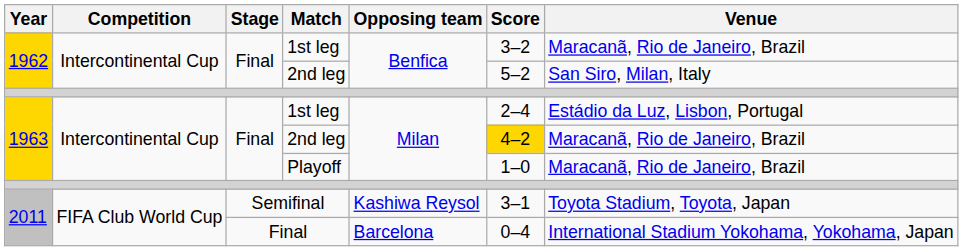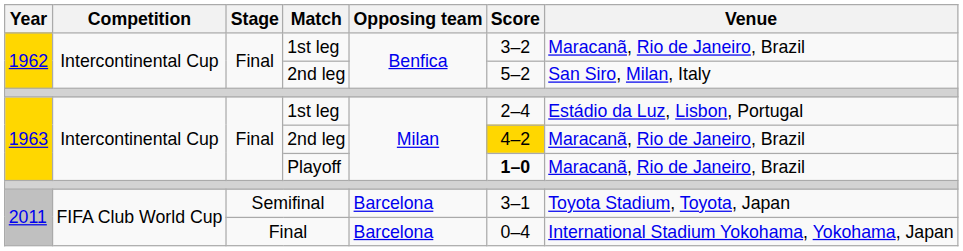 <table class="wikitable" style="font-size: 90%; text-align:left">
 <tr>
 <th>Year</th>
 <th>Competition</th>
 <th>Stage</th>
 <th>Match</th>
 <th>Opposing team</th>
 <th>Score</th>
 <th>Venue</th>
 </tr>
 <tr>
 <td bgcolor=gold rowspan=2><a href='#'>1962</a></td>
 <td rowspan=2 align=center>Intercontinental Cup</td>
 <td rowspan=2 align=center>Final</td>
 <td>1st leg</td>
 <td rowspan=2 align=center> <a href='#'>Benfica</a></td>
 <td align=center>3–2</td>
 <td><a href='#'>Maracanã</a>, <a href='#'>Rio de Janeiro</a>, Brazil</td>
 </tr>
 <tr>
 <td>2nd leg</td>
 <td align=center>5–2</td>
 <td><a href='#'>San Siro</a>, <a href='#'>Milan</a>, Italy</td>
 </tr>
 <tr>
 <td style="background-color:lightgrey" colspan=7></td>
 </tr>
 <tr>
 <td bgcolor=gold rowspan=3><a href='#'>1963</a></td>
 <td rowspan=3 align=center>Intercontinental Cup</td>
 <td rowspan=3 align=center>Final</td>
 <td>1st leg</td>
 <td rowspan=3 align=center> <a href='#'>Milan</a></td>
 <td align=center>2–4</td>
 <td><a href='#'>Estádio da Luz</a>, <a href='#'>Lisbon</a>, Portugal</td>
 </tr>
 <tr>
 <td>2nd leg</td>
 <td align=center style="background: gold;">4–2</td>
 <td><a href='#'>Maracanã</a>, <a href='#'>Rio de Janeiro</a>, Brazil</td>
 </tr>
 <tr>
 <td>Playoff</td>
-<td align=center>1–0</td>
+<td align=center><strong>1–0</strong></td>
 <td><a href='#'>Maracanã</a>, <a href='#'>Rio de Janeiro</a>, Brazil</td>
 </tr>
 <tr>
 <td style="background-color:lightgrey" colspan=7></td>
 </tr>
 <tr>
 <td bgcolor=silver rowspan=2><a href='#'>2011</a></td>
 <td rowspan=2 align=center>FIFA Club World Cup</td>
 <td colspan=2 align=center>Semifinal</td>
-<td> <a href='#'>Kashiwa Reysol</a></td>
+<td> <a href='#'>Barcelona</a></td>
 <td align=center>3–1</td>
 <td><a href='#'>Toyota Stadium</a>, <a href='#'>Toyota</a>, Japan</td>
 </tr>
 <tr>
 <td colspan=2 align=center>Final</td>
 <td> <a href='#'>Barcelona</a></td>
 <td align=center>0–4</td>
 <td><a href='#'>International Stadium Yokohama</a>, <a href='#'>Yokohama</a>, Japan</td>
 </tr>
 </table>
